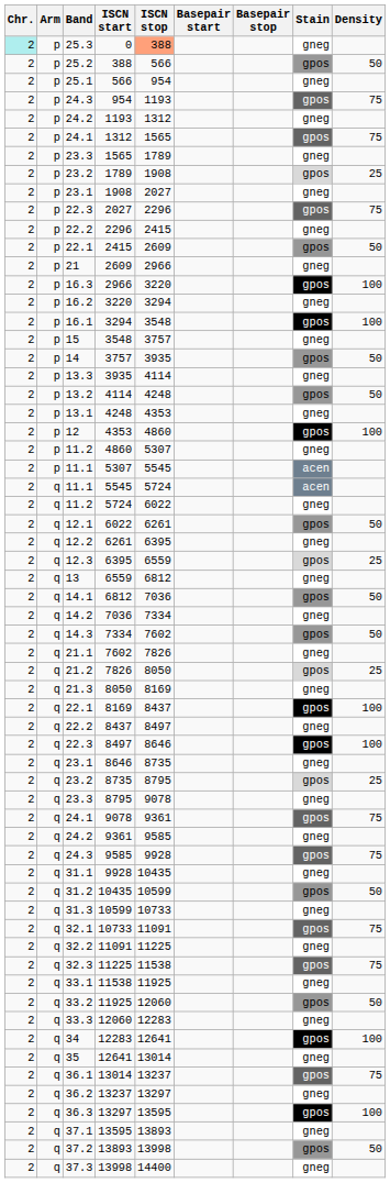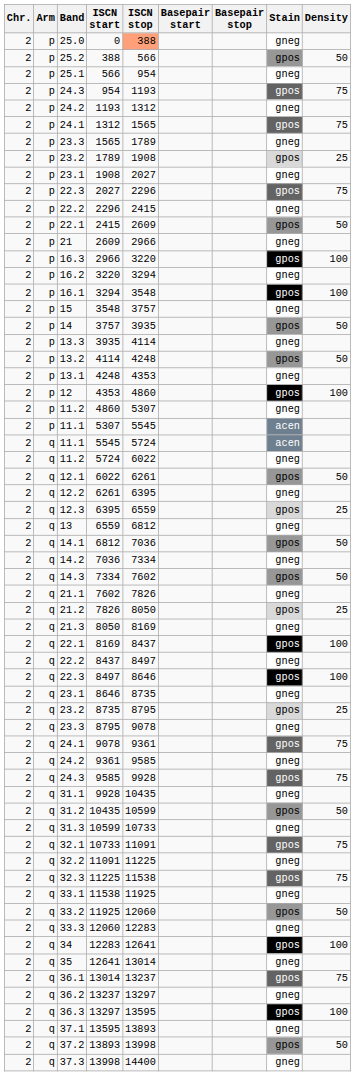 <table class="wikitable" style="text-align:right">
 <tr>
 <th>Chr.</th>
 <th>Arm</th>
 <th>Band</th>
 <th>ISCN<br>start</th>
 <th>ISCN<br>stop</th>
 <th>Basepair<br>start</th>
 <th>Basepair<br>stop</th>
 <th>Stain</th>
 <th>Density</th>
 </tr>
 <tr>
-<td style="background: paleturquoise;">2</td>
+<td>2</td>
 <td>p</td>
-<td style="text-align:left">25.3</td>
+<td style="text-align:left">25.0</td>
 <td>0</td>
 <td style="background: lightsalmon;">388</td>
 <td></td>
 <td></td>
 <td style="background:white">gneg</td>
 <td></td>
 </tr>
 <tr>
 <td>2</td>
 <td>p</td>
 <td style="text-align:left">25.2</td>
 <td>388</td>
 <td>566</td>
 <td></td>
 <td></td>
 <td style="background:#979797">gpos</td>
 <td>50</td>
 </tr>
 <tr>
 <td>2</td>
 <td>p</td>
 <td style="text-align:left">25.1</td>
 <td>566</td>
 <td>954</td>
 <td></td>
 <td></td>
 <td style="background:white">gneg</td>
 <td></td>
 </tr>
 <tr>
 <td>2</td>
 <td>p</td>
 <td style="text-align:left">24.3</td>
 <td>954</td>
 <td>1193</td>
 <td></td>
 <td></td>
 <td style="background:#636363; color:white;">gpos</td>
 <td>75</td>
 </tr>
 <tr>
 <td>2</td>
 <td>p</td>
 <td style="text-align:left">24.2</td>
 <td>1193</td>
 <td>1312</td>
 <td></td>
 <td></td>
 <td style="background:white">gneg</td>
 <td></td>
 </tr>
 <tr>
 <td>2</td>
 <td>p</td>
 <td style="text-align:left">24.1</td>
 <td>1312</td>
 <td>1565</td>
 <td></td>
 <td></td>
 <td style="background:#636363; color:white;">gpos</td>
 <td>75</td>
 </tr>
 <tr>
 <td>2</td>
 <td>p</td>
 <td style="text-align:left">23.3</td>
 <td>1565</td>
 <td>1789</td>
 <td></td>
 <td></td>
 <td style="background:white">gneg</td>
 <td></td>
 </tr>
 <tr>
 <td>2</td>
 <td>p</td>
 <td style="text-align:left">23.2</td>
 <td>1789</td>
 <td>1908</td>
 <td></td>
 <td></td>
 <td style="background:#d9d9d9">gpos</td>
 <td>25</td>
 </tr>
 <tr>
 <td>2</td>
 <td>p</td>
 <td style="text-align:left">23.1</td>
 <td>1908</td>
 <td>2027</td>
 <td></td>
 <td></td>
 <td style="background:white">gneg</td>
 <td></td>
 </tr>
 <tr>
 <td>2</td>
 <td>p</td>
 <td style="text-align:left">22.3</td>
 <td>2027</td>
 <td>2296</td>
 <td></td>
 <td></td>
 <td style="background:#636363; color:white;">gpos</td>
 <td>75</td>
 </tr>
 <tr>
 <td>2</td>
 <td>p</td>
 <td style="text-align:left">22.2</td>
 <td>2296</td>
 <td>2415</td>
 <td></td>
 <td></td>
 <td style="background:white">gneg</td>
 <td></td>
 </tr>
 <tr>
 <td>2</td>
 <td>p</td>
 <td style="text-align:left">22.1</td>
 <td>2415</td>
 <td>2609</td>
 <td></td>
 <td></td>
 <td style="background:#979797">gpos</td>
 <td>50</td>
 </tr>
 <tr>
 <td>2</td>
 <td>p</td>
 <td style="text-align:left">21</td>
 <td>2609</td>
 <td>2966</td>
 <td></td>
 <td></td>
 <td style="background:white">gneg</td>
 <td></td>
 </tr>
 <tr>
 <td>2</td>
 <td>p</td>
 <td style="text-align:left">16.3</td>
 <td>2966</td>
 <td>3220</td>
 <td></td>
 <td></td>
 <td style="background:black; color:white;">gpos</td>
 <td>100</td>
 </tr>
 <tr>
 <td>2</td>
 <td>p</td>
 <td style="text-align:left">16.2</td>
 <td>3220</td>
 <td>3294</td>
 <td></td>
 <td></td>
 <td style="background:white">gneg</td>
 <td></td>
 </tr>
 <tr>
 <td>2</td>
 <td>p</td>
 <td style="text-align:left">16.1</td>
 <td>3294</td>
 <td>3548</td>
 <td></td>
 <td></td>
 <td style="background:black; color:white;">gpos</td>
 <td>100</td>
 </tr>
 <tr>
 <td>2</td>
 <td>p</td>
 <td style="text-align:left">15</td>
 <td>3548</td>
 <td>3757</td>
 <td></td>
 <td></td>
 <td style="background:white">gneg</td>
 <td></td>
 </tr>
 <tr>
 <td>2</td>
 <td>p</td>
 <td style="text-align:left">14</td>
 <td>3757</td>
 <td>3935</td>
 <td></td>
 <td></td>
 <td style="background:#979797">gpos</td>
 <td>50</td>
 </tr>
 <tr>
 <td>2</td>
 <td>p</td>
 <td style="text-align:left">13.3</td>
 <td>3935</td>
 <td>4114</td>
 <td></td>
 <td></td>
 <td style="background:white">gneg</td>
 <td></td>
 </tr>
 <tr>
 <td>2</td>
 <td>p</td>
 <td style="text-align:left">13.2</td>
 <td>4114</td>
 <td>4248</td>
 <td></td>
 <td></td>
 <td style="background:#979797">gpos</td>
 <td>50</td>
 </tr>
 <tr>
 <td>2</td>
 <td>p</td>
 <td style="text-align:left">13.1</td>
 <td>4248</td>
 <td>4353</td>
 <td></td>
 <td></td>
 <td style="background:white">gneg</td>
 <td></td>
 </tr>
 <tr>
 <td>2</td>
 <td>p</td>
 <td style="text-align:left">12</td>
 <td>4353</td>
 <td>4860</td>
 <td></td>
 <td></td>
 <td style="background:black; color:white;">gpos</td>
 <td>100</td>
 </tr>
 <tr>
 <td>2</td>
 <td>p</td>
 <td style="text-align:left">11.2</td>
 <td>4860</td>
 <td>5307</td>
 <td></td>
 <td></td>
 <td style="background:white">gneg</td>
 <td></td>
 </tr>
 <tr>
 <td>2</td>
 <td>p</td>
 <td style="text-align:left">11.1</td>
 <td>5307</td>
 <td>5545</td>
 <td></td>
 <td></td>
 <td style="background:#6e7f8f; color:white;">acen</td>
 <td></td>
 </tr>
 <tr>
 <td>2</td>
 <td>q</td>
 <td style="text-align:left">11.1</td>
 <td>5545</td>
 <td>5724</td>
 <td></td>
 <td></td>
 <td style="background:#6e7f8f; color:white;">acen</td>
 <td></td>
 </tr>
 <tr>
 <td>2</td>
 <td>q</td>
 <td style="text-align:left">11.2</td>
 <td>5724</td>
 <td>6022</td>
 <td></td>
 <td></td>
 <td style="background:white">gneg</td>
 <td></td>
 </tr>
 <tr>
 <td>2</td>
 <td>q</td>
 <td style="text-align:left">12.1</td>
 <td>6022</td>
 <td>6261</td>
 <td></td>
 <td></td>
 <td style="background:#979797">gpos</td>
 <td>50</td>
 </tr>
 <tr>
 <td>2</td>
 <td>q</td>
 <td style="text-align:left">12.2</td>
 <td>6261</td>
 <td>6395</td>
 <td></td>
 <td></td>
 <td style="background:white">gneg</td>
 <td></td>
 </tr>
 <tr>
 <td>2</td>
 <td>q</td>
 <td style="text-align:left">12.3</td>
 <td>6395</td>
 <td>6559</td>
 <td></td>
 <td></td>
 <td style="background:#d9d9d9">gpos</td>
 <td>25</td>
 </tr>
 <tr>
 <td>2</td>
 <td>q</td>
 <td style="text-align:left">13</td>
 <td>6559</td>
 <td>6812</td>
 <td></td>
 <td></td>
 <td style="background:white">gneg</td>
 <td></td>
 </tr>
 <tr>
 <td>2</td>
 <td>q</td>
 <td style="text-align:left">14.1</td>
 <td>6812</td>
 <td>7036</td>
 <td></td>
 <td></td>
 <td style="background:#979797">gpos</td>
 <td>50</td>
 </tr>
 <tr>
 <td>2</td>
 <td>q</td>
 <td style="text-align:left">14.2</td>
 <td>7036</td>
 <td>7334</td>
 <td></td>
 <td></td>
 <td style="background:white">gneg</td>
 <td></td>
 </tr>
 <tr>
 <td>2</td>
 <td>q</td>
 <td style="text-align:left">14.3</td>
 <td>7334</td>
 <td>7602</td>
 <td></td>
 <td></td>
 <td style="background:#979797">gpos</td>
 <td>50</td>
 </tr>
 <tr>
 <td>2</td>
 <td>q</td>
 <td style="text-align:left">21.1</td>
 <td>7602</td>
 <td>7826</td>
 <td></td>
 <td></td>
 <td style="background:white">gneg</td>
 <td></td>
 </tr>
 <tr>
 <td>2</td>
 <td>q</td>
 <td style="text-align:left">21.2</td>
 <td>7826</td>
 <td>8050</td>
 <td></td>
 <td></td>
 <td style="background:#d9d9d9">gpos</td>
 <td>25</td>
 </tr>
 <tr>
 <td>2</td>
 <td>q</td>
 <td style="text-align:left">21.3</td>
 <td>8050</td>
 <td>8169</td>
 <td></td>
 <td></td>
 <td style="background:white">gneg</td>
 <td></td>
 </tr>
 <tr>
 <td>2</td>
 <td>q</td>
 <td style="text-align:left">22.1</td>
 <td>8169</td>
 <td>8437</td>
 <td></td>
 <td></td>
 <td style="background:black; color:white;">gpos</td>
 <td>100</td>
 </tr>
 <tr>
 <td>2</td>
 <td>q</td>
 <td style="text-align:left">22.2</td>
 <td>8437</td>
 <td>8497</td>
 <td></td>
 <td></td>
 <td style="background:white">gneg</td>
 <td></td>
 </tr>
 <tr>
 <td>2</td>
 <td>q</td>
 <td style="text-align:left">22.3</td>
 <td>8497</td>
 <td>8646</td>
 <td></td>
 <td></td>
 <td style="background:black; color:white;">gpos</td>
 <td>100</td>
 </tr>
 <tr>
 <td>2</td>
 <td>q</td>
 <td style="text-align:left">23.1</td>
 <td>8646</td>
 <td>8735</td>
 <td></td>
 <td></td>
 <td style="background:white">gneg</td>
 <td></td>
 </tr>
 <tr>
 <td>2</td>
 <td>q</td>
 <td style="text-align:left">23.2</td>
 <td>8735</td>
 <td>8795</td>
 <td></td>
 <td></td>
 <td style="background:#d9d9d9">gpos</td>
 <td>25</td>
 </tr>
 <tr>
 <td>2</td>
 <td>q</td>
 <td style="text-align:left">23.3</td>
 <td>8795</td>
 <td>9078</td>
 <td></td>
 <td></td>
 <td style="background:white">gneg</td>
 <td></td>
 </tr>
 <tr>
 <td>2</td>
 <td>q</td>
 <td style="text-align:left">24.1</td>
 <td>9078</td>
 <td>9361</td>
 <td></td>
 <td></td>
 <td style="background:#636363; color:white;">gpos</td>
 <td>75</td>
 </tr>
 <tr>
 <td>2</td>
 <td>q</td>
 <td style="text-align:left">24.2</td>
 <td>9361</td>
 <td>9585</td>
 <td></td>
 <td></td>
 <td style="background:white">gneg</td>
 <td></td>
 </tr>
 <tr>
 <td>2</td>
 <td>q</td>
 <td style="text-align:left">24.3</td>
 <td>9585</td>
 <td>9928</td>
 <td></td>
 <td></td>
 <td style="background:#636363; color:white;">gpos</td>
 <td>75</td>
 </tr>
 <tr>
 <td>2</td>
 <td>q</td>
 <td style="text-align:left">31.1</td>
 <td>9928</td>
 <td>10435</td>
 <td></td>
 <td></td>
 <td style="background:white">gneg</td>
 <td></td>
 </tr>
 <tr>
 <td>2</td>
 <td>q</td>
 <td style="text-align:left">31.2</td>
 <td>10435</td>
 <td>10599</td>
 <td></td>
 <td></td>
 <td style="background:#979797">gpos</td>
 <td>50</td>
 </tr>
 <tr>
 <td>2</td>
 <td>q</td>
 <td style="text-align:left">31.3</td>
 <td>10599</td>
 <td>10733</td>
 <td></td>
 <td></td>
 <td style="background:white">gneg</td>
 <td></td>
 </tr>
 <tr>
 <td>2</td>
 <td>q</td>
 <td style="text-align:left">32.1</td>
 <td>10733</td>
 <td>11091</td>
 <td></td>
 <td></td>
 <td style="background:#636363; color:white;">gpos</td>
 <td>75</td>
 </tr>
 <tr>
 <td>2</td>
 <td>q</td>
 <td style="text-align:left">32.2</td>
 <td>11091</td>
 <td>11225</td>
 <td></td>
 <td></td>
 <td style="background:white">gneg</td>
 <td></td>
 </tr>
 <tr>
 <td>2</td>
 <td>q</td>
 <td style="text-align:left">32.3</td>
 <td>11225</td>
 <td>11538</td>
 <td></td>
 <td></td>
 <td style="background:#636363; color:white;">gpos</td>
 <td>75</td>
 </tr>
 <tr>
 <td>2</td>
 <td>q</td>
 <td style="text-align:left">33.1</td>
 <td>11538</td>
 <td>11925</td>
 <td></td>
 <td></td>
 <td style="background:white">gneg</td>
 <td></td>
 </tr>
 <tr>
 <td>2</td>
 <td>q</td>
 <td style="text-align:left">33.2</td>
 <td>11925</td>
 <td>12060</td>
 <td></td>
 <td></td>
 <td style="background:#979797">gpos</td>
 <td>50</td>
 </tr>
 <tr>
 <td>2</td>
 <td>q</td>
 <td style="text-align:left">33.3</td>
 <td>12060</td>
 <td>12283</td>
 <td></td>
 <td></td>
 <td style="background:white">gneg</td>
 <td></td>
 </tr>
 <tr>
 <td>2</td>
 <td>q</td>
 <td style="text-align:left">34</td>
 <td>12283</td>
 <td>12641</td>
 <td></td>
 <td></td>
 <td style="background:black; color:white;">gpos</td>
 <td>100</td>
 </tr>
 <tr>
 <td>2</td>
 <td>q</td>
 <td style="text-align:left">35</td>
 <td>12641</td>
 <td>13014</td>
 <td></td>
 <td></td>
 <td style="background:white">gneg</td>
 <td></td>
 </tr>
 <tr>
 <td>2</td>
 <td>q</td>
 <td style="text-align:left">36.1</td>
 <td>13014</td>
 <td>13237</td>
 <td></td>
 <td></td>
 <td style="background:#636363; color:white;">gpos</td>
 <td>75</td>
 </tr>
 <tr>
 <td>2</td>
 <td>q</td>
 <td style="text-align:left">36.2</td>
 <td>13237</td>
 <td>13297</td>
 <td></td>
 <td></td>
 <td style="background:white">gneg</td>
 <td></td>
 </tr>
 <tr>
 <td>2</td>
 <td>q</td>
 <td style="text-align:left">36.3</td>
 <td>13297</td>
 <td>13595</td>
 <td></td>
 <td></td>
 <td style="background:black; color:white;">gpos</td>
 <td>100</td>
 </tr>
 <tr>
 <td>2</td>
 <td>q</td>
 <td style="text-align:left">37.1</td>
 <td>13595</td>
 <td>13893</td>
 <td></td>
 <td></td>
 <td style="background:white">gneg</td>
 <td></td>
 </tr>
 <tr>
 <td>2</td>
 <td>q</td>
 <td style="text-align:left">37.2</td>
 <td>13893</td>
 <td>13998</td>
 <td></td>
 <td></td>
 <td style="background:#979797">gpos</td>
 <td>50</td>
 </tr>
 <tr>
 <td>2</td>
 <td>q</td>
 <td style="text-align:left">37.3</td>
 <td>13998</td>
 <td>14400</td>
 <td></td>
 <td></td>
 <td style="background:white">gneg</td>
 <td></td>
 </tr>
 </table>
